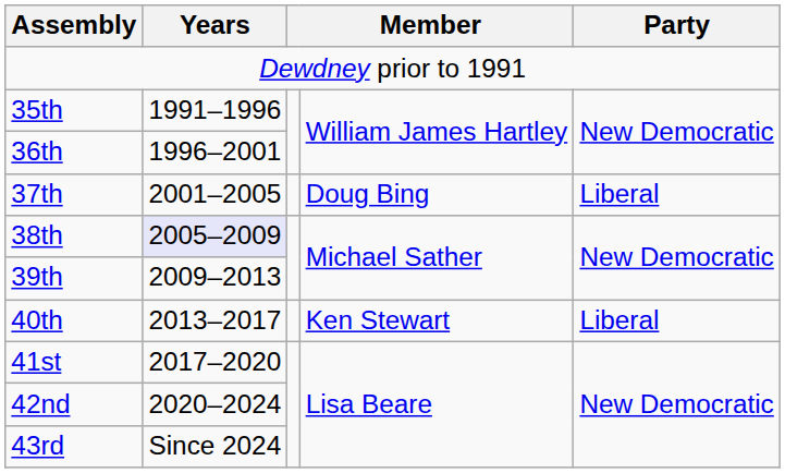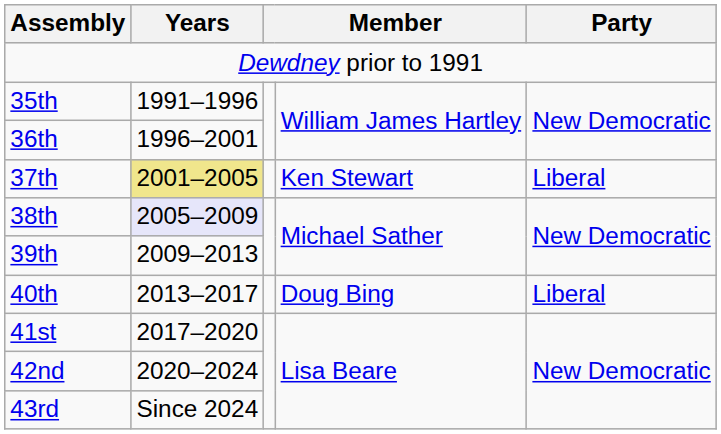 <table class="wikitable">
 <tr>
 <th>Assembly</th>
 <th>Years</th>
 <th colspan="2">Member</th>
 <th>Party</th>
 </tr>
 <tr>
 <td align="center" colspan=5><em><a href='#'>Dewdney</a></em> prior to 1991</td>
 </tr>
 <tr>
 <td><a href='#'>35th</a></td>
 <td>1991–1996</td>
 <td rowspan=2 ></td>
 <td rowspan=2><a href='#'>William James Hartley</a></td>
 <td rowspan=2><a href='#'>New Democratic</a></td>
 </tr>
 <tr>
 <td><a href='#'>36th</a></td>
 <td>1996–2001</td>
 </tr>
 <tr>
 <td><a href='#'>37th</a></td>
-<td>2001–2005</td>
+<td style="background: khaki;">2001–2005</td>
 <td></td>
-<td><a href='#'>Doug Bing</a></td>
+<td><a href='#'>Ken Stewart</a></td>
 <td><a href='#'>Liberal</a></td>
 </tr>
 <tr>
 <td><a href='#'>38th</a></td>
 <td style="background: lavender;">2005–2009</td>
 <td rowspan=2 ></td>
 <td rowspan=2><a href='#'>Michael Sather</a></td>
 <td rowspan=2><a href='#'>New Democratic</a></td>
 </tr>
 <tr>
 <td><a href='#'>39th</a></td>
 <td>2009–2013</td>
 </tr>
 <tr>
 <td><a href='#'>40th</a></td>
 <td>2013–2017</td>
 <td></td>
-<td><a href='#'>Ken Stewart</a></td>
+<td><a href='#'>Doug Bing</a></td>
 <td><a href='#'>Liberal</a></td>
 </tr>
 <tr>
 <td><a href='#'>41st</a></td>
 <td>2017–2020</td>
 <td rowspan=3 ></td>
 <td rowspan=3><a href='#'>Lisa Beare</a></td>
 <td rowspan=3><a href='#'>New Democratic</a></td>
 </tr>
 <tr>
 <td><a href='#'>42nd</a></td>
 <td>2020–2024</td>
 </tr>
 <tr>
 <td><a href='#'>43rd</a></td>
 <td>Since 2024</td>
 </tr>
 </table>
